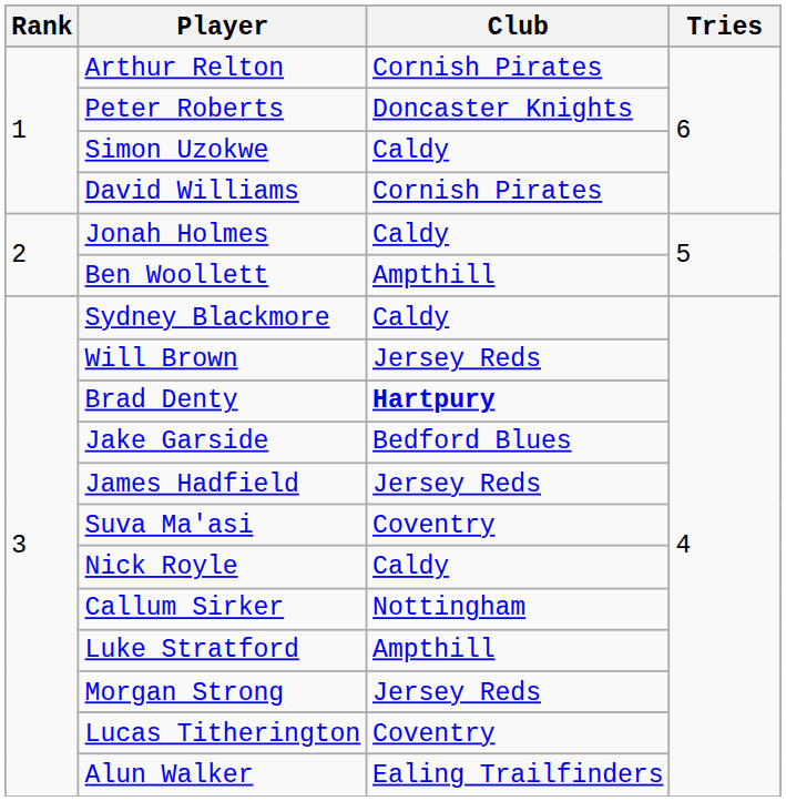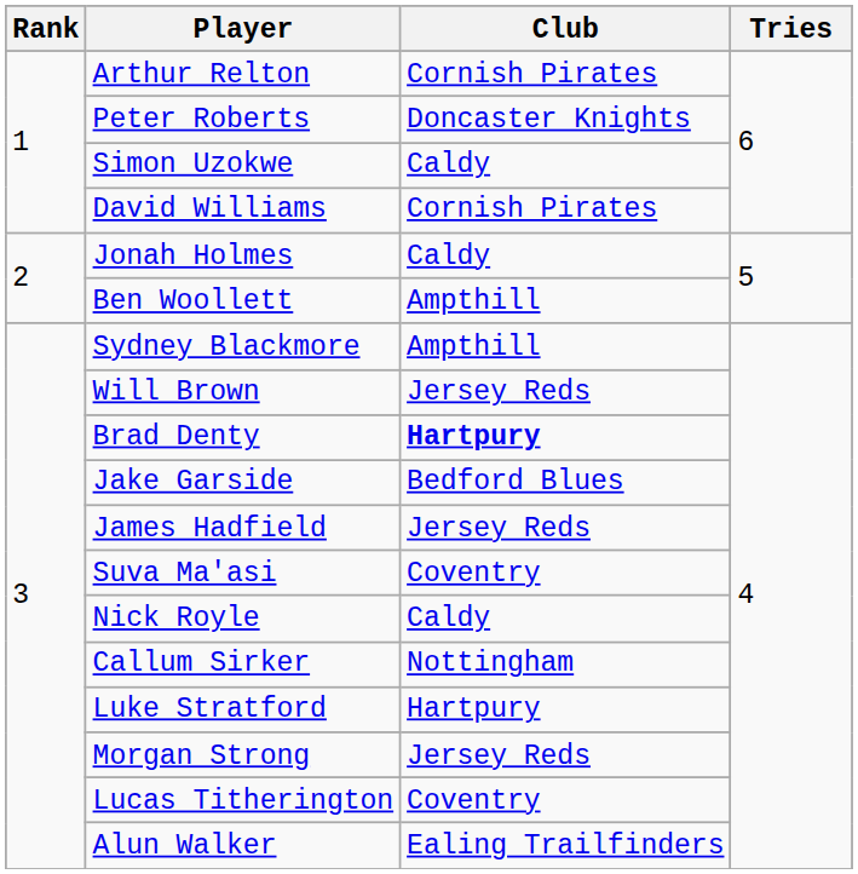 <table class="wikitable" style="text-align:left">
 <tr>
 <th>Rank</th>
 <th>Player</th>
 <th>Club</th>
 <th style="width:50px;">Tries</th>
 </tr>
 <tr>
 <td rowspan=4>1</td>
 <td> <a href='#'>Arthur Relton</a></td>
 <td><a href='#'>Cornish Pirates</a></td>
 <td rowspan=4>6</td>
 </tr>
 <tr>
 <td> <a href='#'>Peter Roberts</a></td>
 <td><a href='#'>Doncaster Knights</a></td>
 </tr>
 <tr>
 <td> <a href='#'>Simon Uzokwe</a></td>
 <td><a href='#'>Caldy</a></td>
 </tr>
 <tr>
 <td> <a href='#'>David Williams</a></td>
 <td><a href='#'>Cornish Pirates</a></td>
 </tr>
 <tr>
 <td rowspan=2>2</td>
 <td> <a href='#'>Jonah Holmes</a></td>
 <td><a href='#'>Caldy</a></td>
 <td rowspan=2>5</td>
 </tr>
 <tr>
 <td> <a href='#'>Ben Woollett</a></td>
 <td><a href='#'>Ampthill</a></td>
 </tr>
 <tr>
 <td rowspan=12>3</td>
 <td> <a href='#'>Sydney Blackmore</a></td>
-<td><a href='#'>Caldy</a></td>
+<td><a href='#'>Ampthill</a></td>
 <td rowspan=12>4</td>
 </tr>
 <tr>
 <td> <a href='#'>Will Brown</a></td>
 <td><a href='#'>Jersey Reds</a></td>
 </tr>
 <tr>
 <td> <a href='#'>Brad Denty</a></td>
 <td><strong><a href='#'>Hartpury</a></strong></td>
 </tr>
 <tr>
 <td> <a href='#'>Jake Garside</a></td>
 <td><a href='#'>Bedford Blues</a></td>
 </tr>
 <tr>
 <td> <a href='#'>James Hadfield</a></td>
 <td><a href='#'>Jersey Reds</a></td>
 </tr>
 <tr>
 <td> <a href='#'>Suva Ma'asi</a></td>
 <td><a href='#'>Coventry</a></td>
 </tr>
 <tr>
 <td> <a href='#'>Nick Royle</a></td>
 <td><a href='#'>Caldy</a></td>
 </tr>
 <tr>
 <td> <a href='#'>Callum Sirker</a></td>
 <td><a href='#'>Nottingham</a></td>
 </tr>
 <tr>
 <td> <a href='#'>Luke Stratford</a></td>
-<td><a href='#'>Ampthill</a></td>
+<td><a href='#'>Hartpury</a></td>
 </tr>
 <tr>
 <td> <a href='#'>Morgan Strong</a></td>
 <td><a href='#'>Jersey Reds</a></td>
 </tr>
 <tr>
 <td> <a href='#'>Lucas Titherington</a></td>
 <td><a href='#'>Coventry</a></td>
 </tr>
 <tr>
 <td> <a href='#'>Alun Walker</a></td>
 <td><a href='#'>Ealing Trailfinders</a></td>
 </tr>
 <tr>
 </tr>
 </table>
